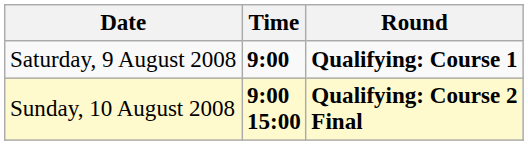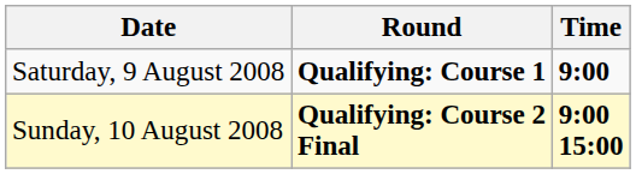 <table class="wikitable">
 <tr>
 <th>Date</th>
+<th>Round</th>
 <th>Time</th>
-<th>Round</th>
 </tr>
 <tr>
 <td>Saturday, 9 August 2008</td>
+<td><strong>Qualifying: Course 1</strong></td>
 <td><strong>9:00</strong></td>
-<td><strong>Qualifying: Course 1</strong></td>
 </tr>
 <tr style=background:lemonchiffon>
 <td>Sunday, 10 August 2008</td>
+<td><strong>Qualifying: Course 2</strong><br><strong>Final</strong></td>
 <td><strong>9:00</strong><br><strong>15:00</strong></td>
-<td><strong>Qualifying: Course 2</strong><br><strong>Final</strong></td>
 </tr>
 </table>
